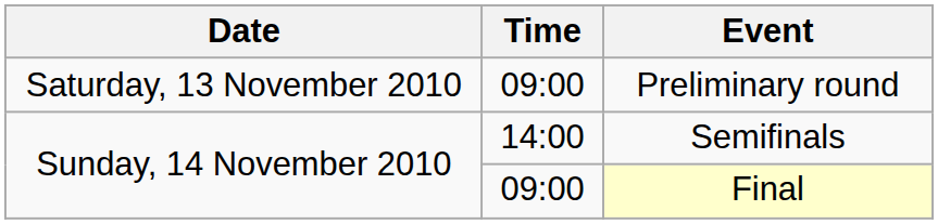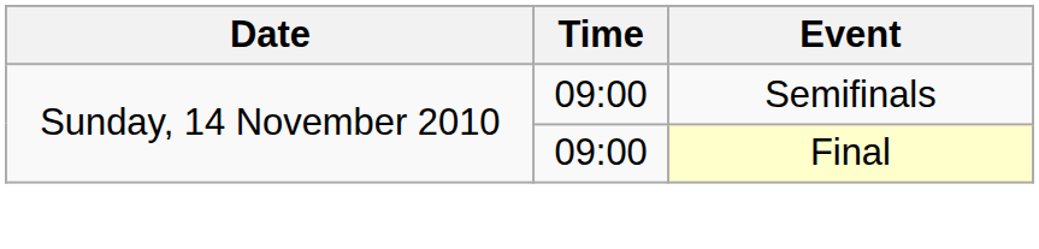 <table class = "wikitable" style="text-align:center;">
 <tr>
 <th width=220>Date</th>
 <th width=50>Time</th>
 <th width=150>Event</th>
 </tr>
 <tr>
-<td>Saturday, 13 November 2010</td>
+<td rowspan=2>Sunday, 14 November 2010</td>
 <td>09:00</td>
-<td>Preliminary round</td>
-</tr>
-<tr>
-<td rowspan=2>Sunday, 14 November 2010</td>
-<td>14:00</td>
 <td>Semifinals</td>
 </tr>
 <tr>
 <td>09:00</td>
 <td bgcolor=ffffcc>Final</td>
 </tr>
 </table>
